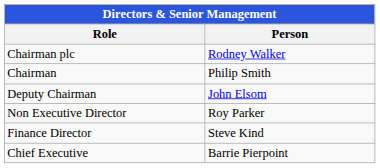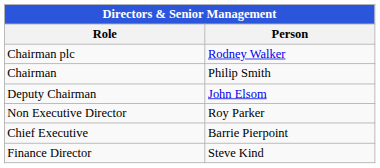 <table class="wikitable" style="text-align:left;">
 <tr>
 <th colspan=2 style="color:white; background:#2B55DB;">Directors & Senior Management</th>
 </tr>
 <tr>
 <th style="width:250px;">Role</th>
 <th style="width:210px;">Person</th>
 </tr>
 <tr>
 <td>Chairman plc</td>
 <td> <a href='#'>Rodney Walker</a></td>
 </tr>
 <tr>
 <td>Chairman</td>
 <td> Philip Smith</td>
 </tr>
 <tr>
 <td>Deputy Chairman</td>
 <td> <a href='#'>John Elsom</a></td>
 </tr>
 <tr>
 <td>Non Executive Director</td>
 <td> Roy Parker</td>
 </tr>
 <tr>
+<td>Chief Executive</td>
+<td> Barrie Pierpoint</td>
+</tr>
+<tr>
 <td>Finance Director</td>
 <td> Steve Kind</td>
 </tr>
-<tr>
-<td>Chief Executive</td>
-<td> Barrie Pierpoint</td>
-</tr>
 </table>
